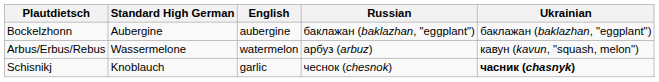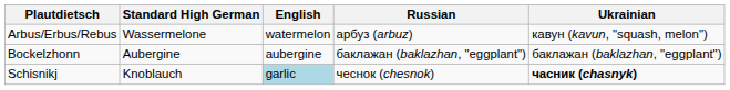 <table class="wikitable">
 <tr>
 <th>Plautdietsch</th>
 <th>Standard High German</th>
 <th>English</th>
 <th>Russian</th>
 <th>Ukrainian</th>
 </tr>
 <tr>
+<td>Arbus/Erbus/Rebus</td>
+<td>Wassermelone</td>
+<td>watermelon</td>
+<td>арбуз (<em>arbuz</em>)</td>
+<td>кавун (<em>kavun</em>, "squash, melon")</td>
+</tr>
+<tr>
 <td>Bockelzhonn</td>
 <td>Aubergine</td>
 <td>aubergine</td>
 <td>баклажан (<em>baklazhan</em>, "eggplant")</td>
 <td>баклажан (<em>baklazhan</em>, "eggplant")</td>
 </tr>
 <tr>
-<td>Arbus/Erbus/Rebus</td>
-<td>Wassermelone</td>
-<td>watermelon</td>
-<td>арбуз (<em>arbuz</em>)</td>
-<td>кавун (<em>kavun</em>, "squash, melon")</td>
-</tr>
-<tr>
 <td>Schisnikj</td>
 <td>Knoblauch</td>
-<td>garlic</td>
+<td style="background: lightblue;">garlic</td>
 <td>чеснок  (<em>chesnok</em>)</td>
 <td><strong>часник  (<em>chasnyk</em>)</strong></td>
 </tr>
 </table>
